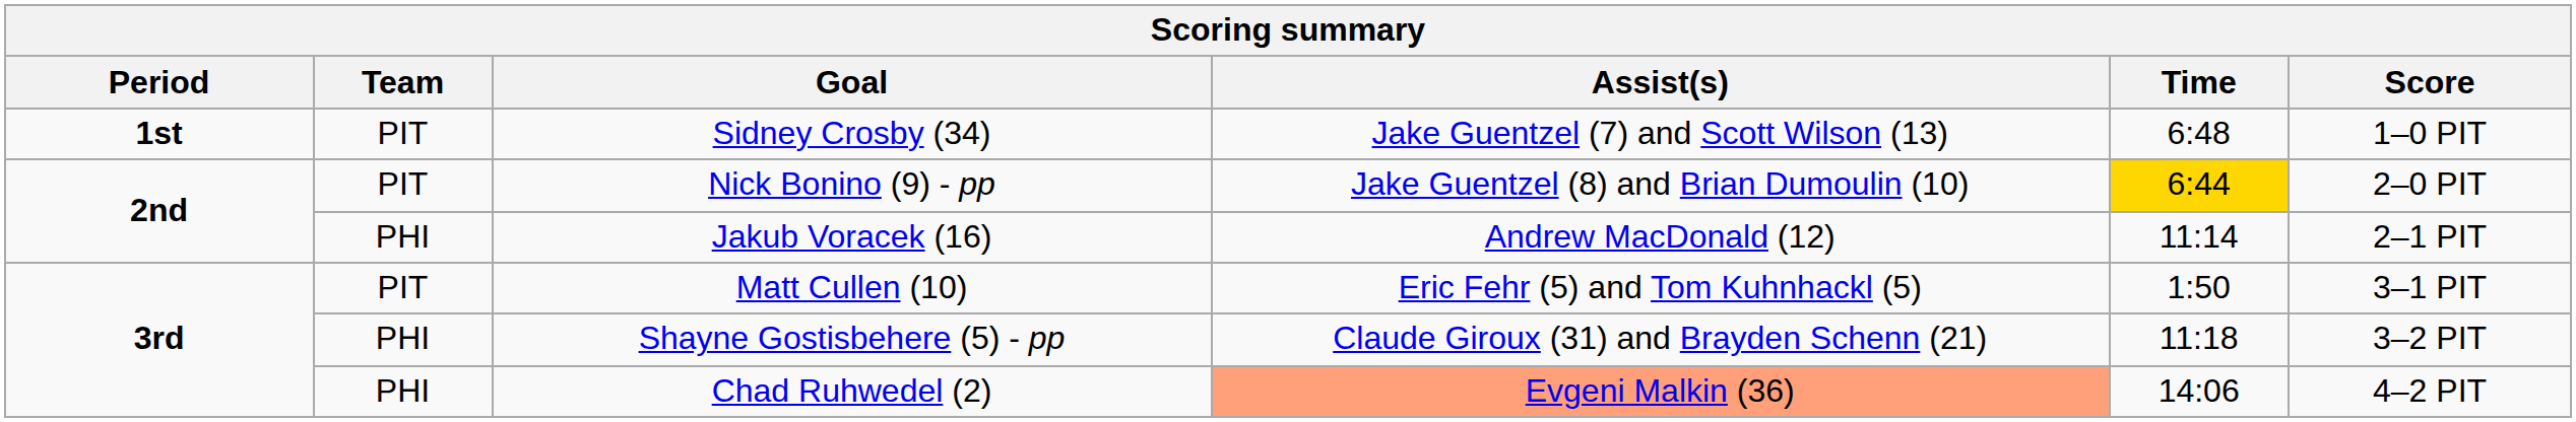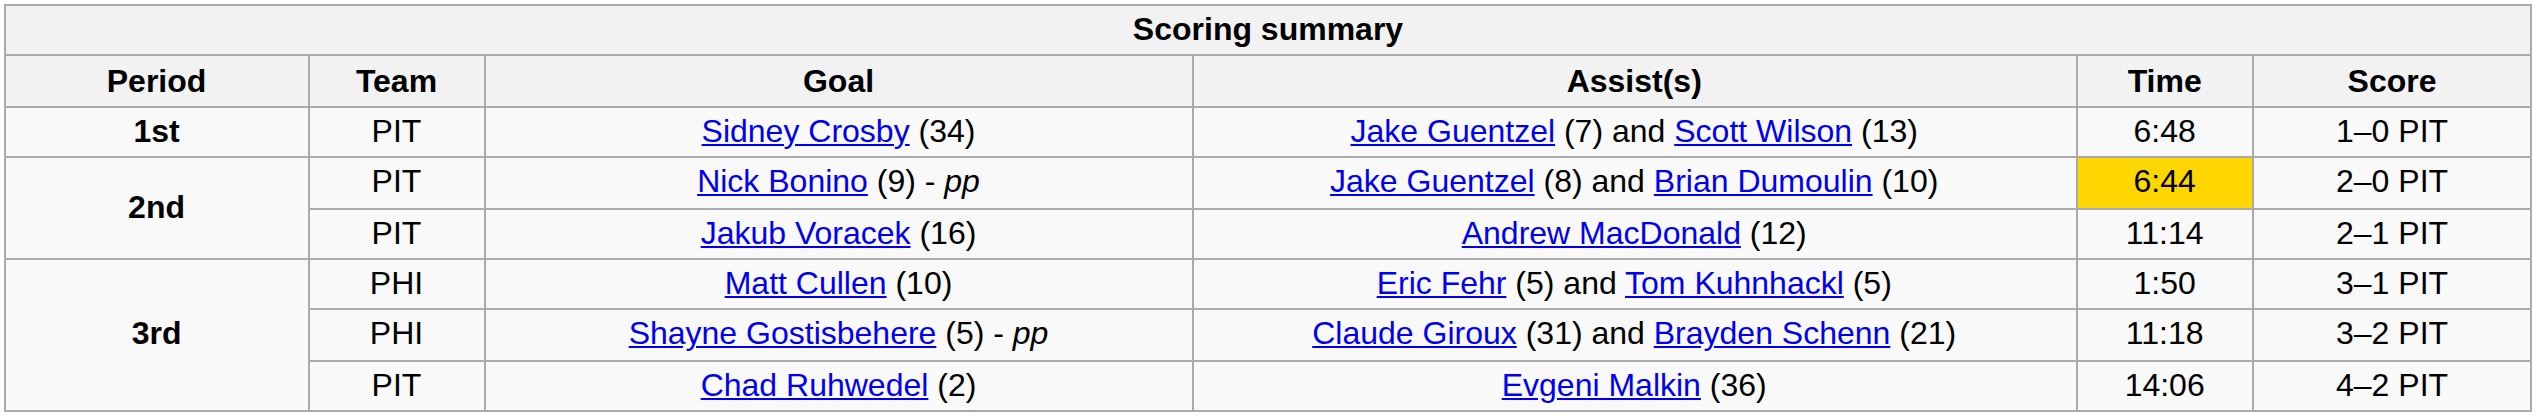 <table style="width:100%;" class="wikitable">
 <tr>
 <th colspan=6>Scoring summary</th>
 </tr>
 <tr>
 <th style="width:12%;">Period</th>
 <th style="width:7%;">Team</th>
 <th style="width:28%;">Goal</th>
 <th style="width:35%;">Assist(s)</th>
 <th style="width:7%;">Time</th>
 <th style="width:11%;">Score</th>
 </tr>
 <tr>
 <td align=center rowspan="1"><strong>1st</strong></td>
 <td align=center>PIT</td>
 <td align=center><a href='#'>Sidney Crosby</a> (34)</td>
 <td align=center><a href='#'>Jake Guentzel</a> (7) and <a href='#'>Scott Wilson</a> (13)</td>
 <td align=center>6:48</td>
 <td align=center>1–0 PIT</td>
 </tr>
 <tr>
 <td align=center rowspan="2"><strong>2nd</strong></td>
 <td align=center>PIT</td>
 <td align=center><a href='#'>Nick Bonino</a> (9) - <em>pp</em></td>
 <td align=center><a href='#'>Jake Guentzel</a> (8) and <a href='#'>Brian Dumoulin</a> (10)</td>
 <td align=center style="background: gold;">6:44</td>
 <td align=center>2–0 PIT</td>
 </tr>
 <tr>
-<td align=center>PHI</td>
+<td align=center>PIT</td>
 <td align=center><a href='#'>Jakub Voracek</a> (16)</td>
 <td align=center><a href='#'>Andrew MacDonald</a> (12)</td>
 <td align=center>11:14</td>
 <td align=center>2–1 PIT</td>
 </tr>
 <tr>
 <td align=center rowspan="3"><strong>3rd</strong></td>
-<td align=center>PIT</td>
+<td align=center>PHI</td>
 <td align=center><a href='#'>Matt Cullen</a> (10)</td>
 <td align=center><a href='#'>Eric Fehr</a> (5) and <a href='#'>Tom Kuhnhackl</a> (5)</td>
 <td align=center>1:50</td>
 <td align=center>3–1 PIT</td>
 </tr>
 <tr>
 <td align=center>PHI</td>
 <td align=center><a href='#'>Shayne Gostisbehere</a> (5) - <em>pp</em></td>
 <td align=center><a href='#'>Claude Giroux</a> (31) and <a href='#'>Brayden Schenn</a> (21)</td>
 <td align=center>11:18</td>
 <td align=center>3–2 PIT</td>
 </tr>
 <tr>
-<td align=center>PHI</td>
+<td align=center>PIT</td>
 <td align=center><a href='#'>Chad Ruhwedel</a> (2)</td>
-<td align=center style="background: lightsalmon;"><a href='#'>Evgeni Malkin</a> (36)</td>
+<td align=center><a href='#'>Evgeni Malkin</a> (36)</td>
 <td align=center>14:06</td>
 <td align=center>4–2 PIT</td>
 </tr>
 </table>
